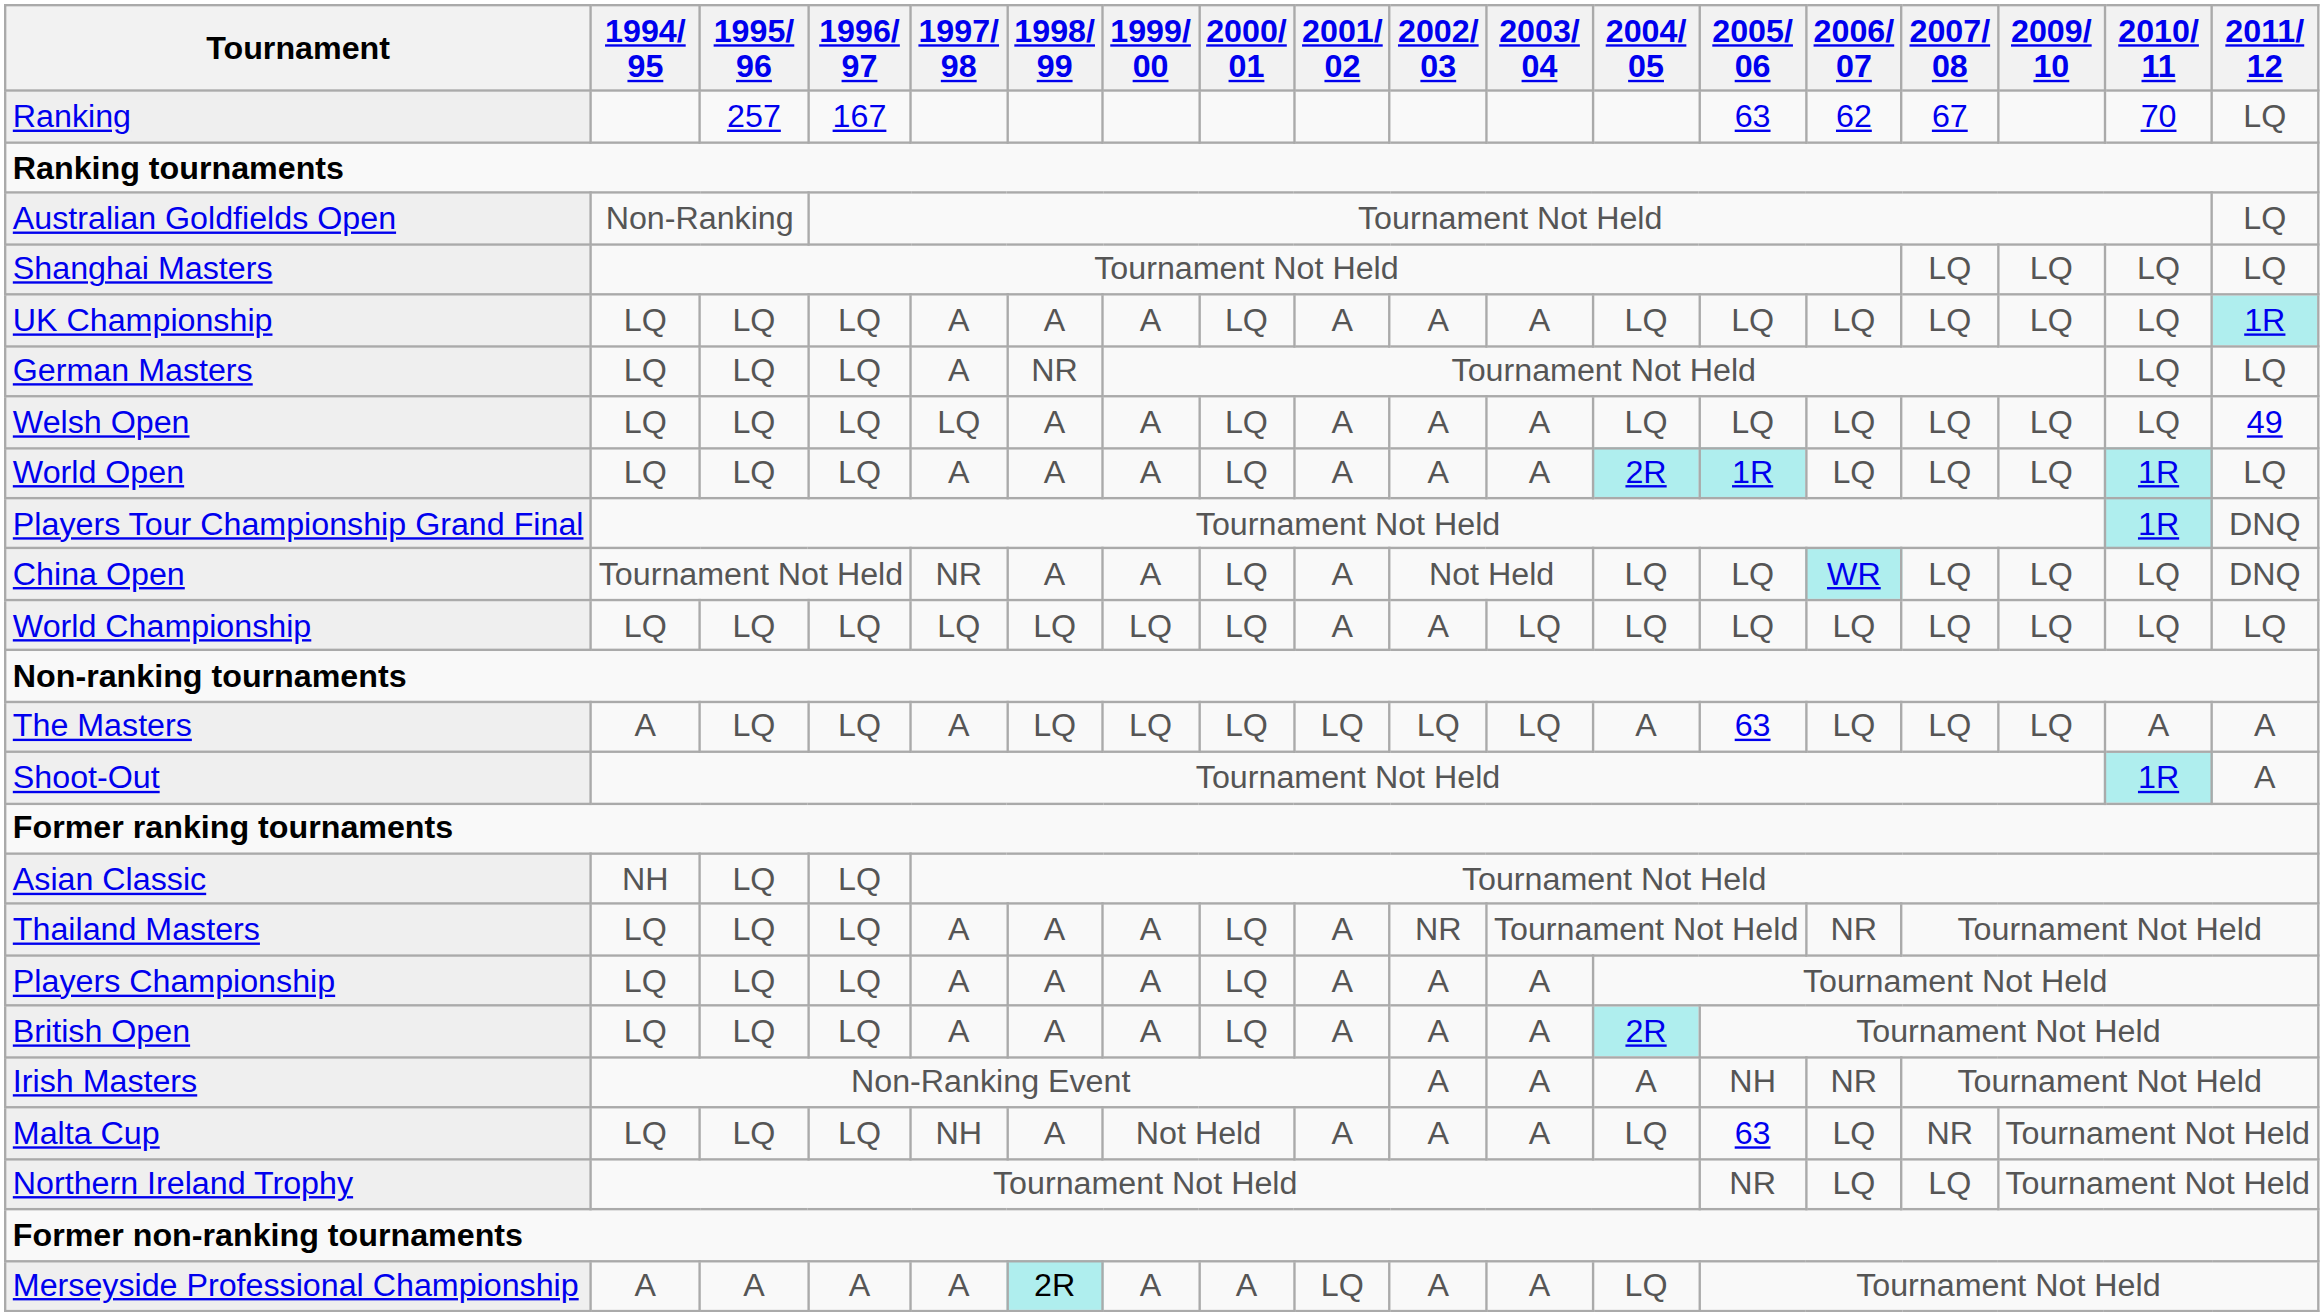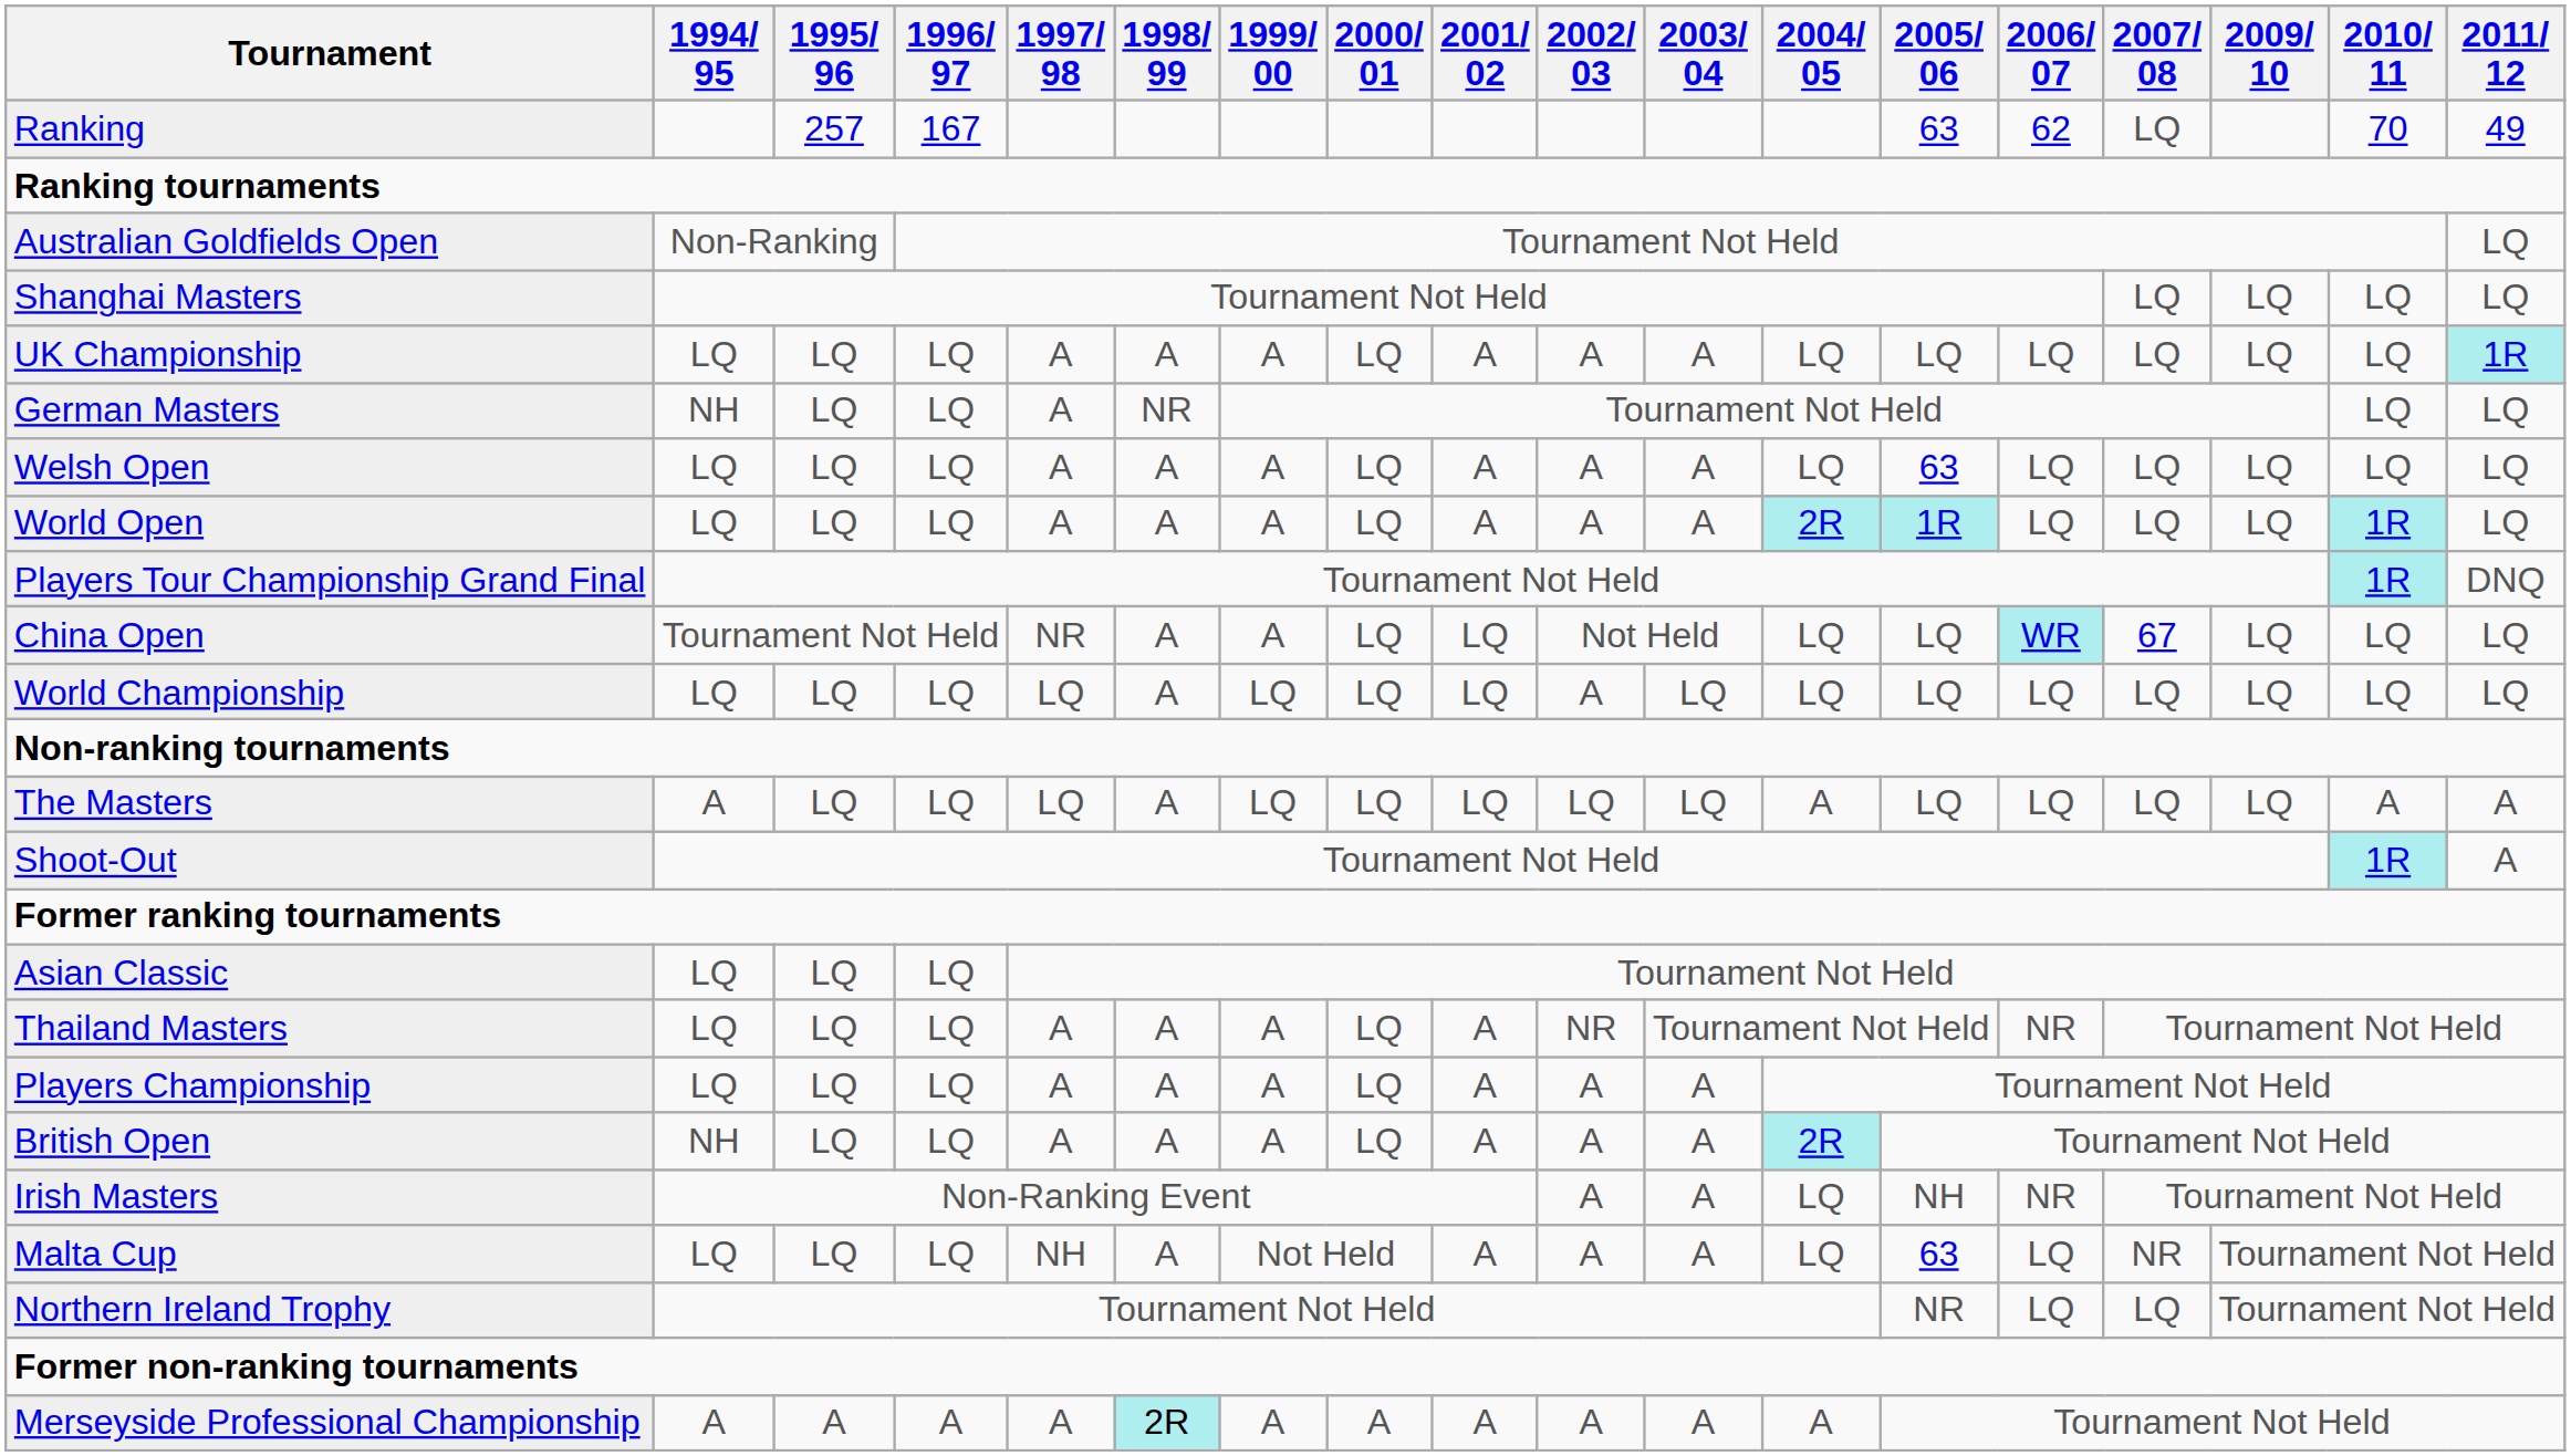 <table class="wikitable" style="font-size:85%;">
 <tr>
 <th>Tournament</th>
 <th><a href='#'>1994/<br>95</a></th>
 <th><a href='#'>1995/<br>96</a></th>
 <th><a href='#'>1996/<br>97</a></th>
 <th><a href='#'>1997/<br>98</a></th>
 <th><a href='#'>1998/<br>99</a></th>
 <th><a href='#'>1999/<br>00</a></th>
 <th><a href='#'>2000/<br>01</a></th>
 <th><a href='#'>2001/<br>02</a></th>
 <th><a href='#'>2002/<br>03</a></th>
 <th><a href='#'>2003/<br>04</a></th>
 <th><a href='#'>2004/<br>05</a></th>
 <th><a href='#'>2005/<br>06</a></th>
 <th><a href='#'>2006/<br>07</a></th>
 <th><a href='#'>2007/<br>08</a></th>
 <th><a href='#'>2009/<br>10</a></th>
 <th><a href='#'>2010/<br>11</a></th>
 <th><a href='#'>2011/<br>12</a></th>
 </tr>
 <tr>
 <td style="background:#EFEFEF;"><a href='#'>Ranking</a></td>
 <td align="center"></td>
 <td align="center"><a href='#'>257</a></td>
 <td align="center"><a href='#'>167</a></td>
 <td align="center"></td>
 <td align="center"></td>
 <td align="center"></td>
 <td align="center"></td>
 <td align="center"></td>
 <td align="center"></td>
 <td align="center"></td>
 <td align="center"></td>
 <td align="center"><a href='#'>63</a></td>
 <td align="center"><a href='#'>62</a></td>
-<td align="center"><a href='#'>67</a></td>
+<td align="center" style="color:#555555;">LQ</td>
 <td align="center"></td>
 <td align="center"><a href='#'>70</a></td>
-<td align="center" style="color:#555555;">LQ</td>
+<td align="center"><a href='#'>49</a></td>
 </tr>
 <tr>
 <td colspan="20"><strong>Ranking tournaments</strong></td>
 </tr>
 <tr>
 <td style="background:#EFEFEF;"><a href='#'>Australian Goldfields Open</a></td>
 <td align="center" colspan="2" style="color:#555555;">Non-Ranking</td>
 <td align="center" colspan="14" style="color:#555555;">Tournament Not Held</td>
 <td align="center" style="color:#555555;">LQ</td>
 </tr>
 <tr>
 <td style="background:#EFEFEF;"><a href='#'>Shanghai Masters</a></td>
 <td align="center" colspan="13" style="color:#555555;">Tournament Not Held</td>
 <td align="center" style="color:#555555;">LQ</td>
 <td align="center" style="color:#555555;">LQ</td>
 <td align="center" style="color:#555555;">LQ</td>
 <td align="center" style="color:#555555;">LQ</td>
 </tr>
 <tr>
 <td style="background:#EFEFEF;"><a href='#'>UK Championship</a></td>
 <td align="center" style="color:#555555;">LQ</td>
 <td align="center" style="color:#555555;">LQ</td>
 <td align="center" style="color:#555555;">LQ</td>
 <td align="center" style="color:#555555;">A</td>
 <td align="center" style="color:#555555;">A</td>
 <td align="center" style="color:#555555;">A</td>
 <td align="center" style="color:#555555;">LQ</td>
 <td align="center" style="color:#555555;">A</td>
 <td align="center" style="color:#555555;">A</td>
 <td align="center" style="color:#555555;">A</td>
 <td align="center" style="color:#555555;">LQ</td>
 <td align="center" style="color:#555555;">LQ</td>
 <td align="center" style="color:#555555;">LQ</td>
 <td align="center" style="color:#555555;">LQ</td>
 <td align="center" style="color:#555555;">LQ</td>
 <td align="center" style="color:#555555;">LQ</td>
 <td align="center" style="background:#afeeee;"><a href='#'>1R</a></td>
 </tr>
 <tr>
 <td style="background:#EFEFEF;"><a href='#'>German Masters</a></td>
-<td align="center" style="color:#555555;">LQ</td>
+<td align="center" style="color:#555555;">NH</td>
 <td align="center" style="color:#555555;">LQ</td>
 <td align="center" style="color:#555555;">LQ</td>
 <td align="center" style="color:#555555;">A</td>
 <td align="center" style="color:#555555;">NR</td>
 <td align="center" colspan="10" style="color:#555555;">Tournament Not Held</td>
 <td align="center" style="color:#555555;">LQ</td>
 <td align="center" style="color:#555555;">LQ</td>
 </tr>
 <tr>
 <td style="background:#EFEFEF;"><a href='#'>Welsh Open</a></td>
 <td align="center" style="color:#555555;">LQ</td>
 <td align="center" style="color:#555555;">LQ</td>
 <td align="center" style="color:#555555;">LQ</td>
-<td align="center" style="color:#555555;">LQ</td>
+<td align="center" style="color:#555555;">A</td>
 <td align="center" style="color:#555555;">A</td>
 <td align="center" style="color:#555555;">A</td>
 <td align="center" style="color:#555555;">LQ</td>
 <td align="center" style="color:#555555;">A</td>
 <td align="center" style="color:#555555;">A</td>
 <td align="center" style="color:#555555;">A</td>
 <td align="center" style="color:#555555;">LQ</td>
+<td align="center"><a href='#'>63</a></td>
 <td align="center" style="color:#555555;">LQ</td>
 <td align="center" style="color:#555555;">LQ</td>
 <td align="center" style="color:#555555;">LQ</td>
 <td align="center" style="color:#555555;">LQ</td>
 <td align="center" style="color:#555555;">LQ</td>
-<td align="center"><a href='#'>49</a></td>
 </tr>
 <tr>
 <td style="background:#EFEFEF;"><a href='#'>World Open</a></td>
 <td align="center" style="color:#555555;">LQ</td>
 <td align="center" style="color:#555555;">LQ</td>
 <td align="center" style="color:#555555;">LQ</td>
 <td align="center" style="color:#555555;">A</td>
 <td align="center" style="color:#555555;">A</td>
 <td align="center" style="color:#555555;">A</td>
 <td align="center" style="color:#555555;">LQ</td>
 <td align="center" style="color:#555555;">A</td>
 <td align="center" style="color:#555555;">A</td>
 <td align="center" style="color:#555555;">A</td>
 <td align="center" style="background:#afeeee;"><a href='#'>2R</a></td>
 <td align="center" style="background:#afeeee;"><a href='#'>1R</a></td>
 <td align="center" style="color:#555555;">LQ</td>
 <td align="center" style="color:#555555;">LQ</td>
 <td align="center" style="color:#555555;">LQ</td>
 <td align="center" style="background:#afeeee;"><a href='#'>1R</a></td>
 <td align="center" style="color:#555555;">LQ</td>
 </tr>
 <tr>
 <td style="background:#EFEFEF;"><a href='#'>Players Tour Championship Grand Final</a></td>
 <td align="center" colspan="15" style="color:#555555;">Tournament Not Held</td>
 <td align="center" style="background:#afeeee;"><a href='#'>1R</a></td>
 <td align="center" style="color:#555555;">DNQ</td>
 </tr>
 <tr>
 <td style="background:#EFEFEF;"><a href='#'>China Open</a></td>
 <td align="center" colspan="3" style="color:#555555;">Tournament Not Held</td>
 <td align="center" style="color:#555555;">NR</td>
 <td align="center" style="color:#555555;">A</td>
 <td align="center" style="color:#555555;">A</td>
 <td align="center" style="color:#555555;">LQ</td>
-<td align="center" style="color:#555555;">A</td>
+<td align="center" style="color:#555555;">LQ</td>
 <td align="center" colspan="2" style="color:#555555;">Not Held</td>
 <td align="center" style="color:#555555;">LQ</td>
 <td align="center" style="color:#555555;">LQ</td>
 <td align="center" style="background:#afeeee;"><a href='#'>WR</a></td>
+<td align="center"><a href='#'>67</a></td>
 <td align="center" style="color:#555555;">LQ</td>
 <td align="center" style="color:#555555;">LQ</td>
 <td align="center" style="color:#555555;">LQ</td>
-<td align="center" style="color:#555555;">DNQ</td>
 </tr>
 <tr>
 <td style="background:#EFEFEF;"><a href='#'>World Championship</a></td>
 <td align="center" style="color:#555555;">LQ</td>
 <td align="center" style="color:#555555;">LQ</td>
 <td align="center" style="color:#555555;">LQ</td>
 <td align="center" style="color:#555555;">LQ</td>
+<td align="center" style="color:#555555;">A</td>
 <td align="center" style="color:#555555;">LQ</td>
 <td align="center" style="color:#555555;">LQ</td>
 <td align="center" style="color:#555555;">LQ</td>
-<td align="center" style="color:#555555;">A</td>
 <td align="center" style="color:#555555;">A</td>
 <td align="center" style="color:#555555;">LQ</td>
 <td align="center" style="color:#555555;">LQ</td>
 <td align="center" style="color:#555555;">LQ</td>
 <td align="center" style="color:#555555;">LQ</td>
 <td align="center" style="color:#555555;">LQ</td>
 <td align="center" style="color:#555555;">LQ</td>
 <td align="center" style="color:#555555;">LQ</td>
 <td align="center" style="color:#555555;">LQ</td>
 </tr>
 <tr>
 <td colspan="20"><strong>Non-ranking tournaments</strong></td>
 </tr>
 <tr>
 <td style="background:#EFEFEF;"><a href='#'>The Masters</a></td>
 <td align="center" style="color:#555555;">A</td>
 <td align="center" style="color:#555555;">LQ</td>
 <td align="center" style="color:#555555;">LQ</td>
+<td align="center" style="color:#555555;">LQ</td>
 <td align="center" style="color:#555555;">A</td>
 <td align="center" style="color:#555555;">LQ</td>
 <td align="center" style="color:#555555;">LQ</td>
 <td align="center" style="color:#555555;">LQ</td>
 <td align="center" style="color:#555555;">LQ</td>
 <td align="center" style="color:#555555;">LQ</td>
+<td align="center" style="color:#555555;">A</td>
 <td align="center" style="color:#555555;">LQ</td>
-<td align="center" style="color:#555555;">A</td>
-<td align="center"><a href='#'>63</a></td>
 <td align="center" style="color:#555555;">LQ</td>
 <td align="center" style="color:#555555;">LQ</td>
 <td align="center" style="color:#555555;">LQ</td>
 <td align="center" style="color:#555555;">A</td>
 <td align="center" style="color:#555555;">A</td>
 </tr>
 <tr>
 <td style="background:#EFEFEF;"><a href='#'>Shoot-Out</a></td>
 <td align="center" colspan="15" style="color:#555555;">Tournament Not Held</td>
 <td align="center" style="background:#afeeee;"><a href='#'>1R</a></td>
 <td align="center" style="color:#555555;">A</td>
 </tr>
 <tr>
 <td colspan="20"><strong>Former ranking tournaments</strong></td>
 </tr>
 <tr>
 <td style="background:#EFEFEF;"><a href='#'>Asian Classic</a></td>
-<td align="center" style="color:#555555;">NH</td>
+<td align="center" style="color:#555555;">LQ</td>
 <td align="center" style="color:#555555;">LQ</td>
 <td align="center" style="color:#555555;">LQ</td>
 <td align="center" colspan="20" style="color:#555555;">Tournament Not Held</td>
 </tr>
 <tr>
 <td style="background:#EFEFEF;"><a href='#'>Thailand Masters</a></td>
 <td align="center" style="color:#555555;">LQ</td>
 <td align="center" style="color:#555555;">LQ</td>
 <td align="center" style="color:#555555;">LQ</td>
 <td align="center" style="color:#555555;">A</td>
 <td align="center" style="color:#555555;">A</td>
 <td align="center" style="color:#555555;">A</td>
 <td align="center" style="color:#555555;">LQ</td>
 <td align="center" style="color:#555555;">A</td>
 <td align="center" style="color:#555555;">NR</td>
 <td align="center" colspan="3" style="color:#555555;">Tournament Not Held</td>
 <td align="center" style="color:#555555;">NR</td>
 <td align="center" colspan="20" style="color:#555555;">Tournament Not Held</td>
 </tr>
 <tr>
 <td style="background:#EFEFEF;"><a href='#'>Players Championship</a></td>
 <td align="center" style="color:#555555;">LQ</td>
 <td align="center" style="color:#555555;">LQ</td>
 <td align="center" style="color:#555555;">LQ</td>
 <td align="center" style="color:#555555;">A</td>
 <td align="center" style="color:#555555;">A</td>
 <td align="center" style="color:#555555;">A</td>
 <td align="center" style="color:#555555;">LQ</td>
 <td align="center" style="color:#555555;">A</td>
 <td align="center" style="color:#555555;">A</td>
 <td align="center" style="color:#555555;">A</td>
 <td align="center" colspan="20" style="color:#555555;">Tournament Not Held</td>
 </tr>
 <tr>
 <td style="background:#EFEFEF;"><a href='#'>British Open</a></td>
-<td align="center" style="color:#555555;">LQ</td>
+<td align="center" style="color:#555555;">NH</td>
 <td align="center" style="color:#555555;">LQ</td>
 <td align="center" style="color:#555555;">LQ</td>
 <td align="center" style="color:#555555;">A</td>
 <td align="center" style="color:#555555;">A</td>
 <td align="center" style="color:#555555;">A</td>
 <td align="center" style="color:#555555;">LQ</td>
 <td align="center" style="color:#555555;">A</td>
 <td align="center" style="color:#555555;">A</td>
 <td align="center" style="color:#555555;">A</td>
 <td align="center" style="background:#afeeee;"><a href='#'>2R</a></td>
 <td align="center" colspan="20" style="color:#555555;">Tournament Not Held</td>
 </tr>
 <tr>
 <td style="background:#EFEFEF;"><a href='#'>Irish Masters</a></td>
 <td align="center" colspan="8" style="color:#555555;">Non-Ranking Event</td>
 <td align="center" style="color:#555555;">A</td>
 <td align="center" style="color:#555555;">A</td>
-<td align="center" style="color:#555555;">A</td>
+<td align="center" style="color:#555555;">LQ</td>
 <td align="center" style="color:#555555;">NH</td>
 <td align="center" style="color:#555555;">NR</td>
 <td align="center" colspan="20" style="color:#555555;">Tournament Not Held</td>
 </tr>
 <tr>
 <td style="background:#EFEFEF;"><a href='#'>Malta Cup</a></td>
 <td align="center" style="color:#555555;">LQ</td>
 <td align="center" style="color:#555555;">LQ</td>
 <td align="center" style="color:#555555;">LQ</td>
 <td align="center" style="color:#555555;">NH</td>
 <td align="center" style="color:#555555;">A</td>
 <td align="center" colspan="2" style="color:#555555;">Not Held</td>
 <td align="center" style="color:#555555;">A</td>
 <td align="center" style="color:#555555;">A</td>
 <td align="center" style="color:#555555;">A</td>
 <td align="center" style="color:#555555;">LQ</td>
 <td align="center"><a href='#'>63</a></td>
 <td align="center" style="color:#555555;">LQ</td>
 <td align="center" style="color:#555555;">NR</td>
 <td align="center" colspan="20" style="color:#555555;">Tournament Not Held</td>
 </tr>
 <tr>
 <td style="background:#EFEFEF;"><a href='#'>Northern Ireland Trophy</a></td>
 <td align="center" colspan="11" style="color:#555555;">Tournament Not Held</td>
 <td align="center" style="color:#555555;">NR</td>
 <td align="center" style="color:#555555;">LQ</td>
 <td align="center" style="color:#555555;">LQ</td>
 <td align="center" colspan="20" style="color:#555555;">Tournament Not Held</td>
 </tr>
 <tr>
 <td colspan="20"><strong>Former non-ranking tournaments</strong></td>
 </tr>
 <tr>
 <td style="background:#EFEFEF;"><a href='#'>Merseyside Professional Championship</a></td>
 <td align="center" style="color:#555555;">A</td>
 <td align="center" style="color:#555555;">A</td>
 <td align="center" style="color:#555555;">A</td>
 <td align="center" style="color:#555555;">A</td>
 <td align="center" style="background:#afeeee;">2R</td>
 <td align="center" style="color:#555555;">A</td>
 <td align="center" style="color:#555555;">A</td>
-<td align="center" style="color:#555555;">LQ</td>
 <td align="center" style="color:#555555;">A</td>
 <td align="center" style="color:#555555;">A</td>
-<td align="center" style="color:#555555;">LQ</td>
+<td align="center" style="color:#555555;">A</td>
+<td align="center" style="color:#555555;">A</td>
 <td align="center" colspan="20" style="color:#555555;">Tournament Not Held</td>
 </tr>
 </table>
